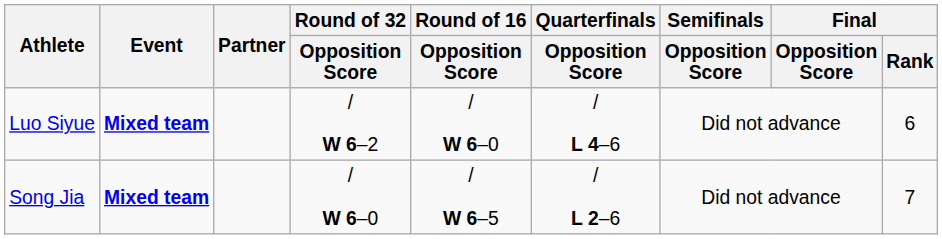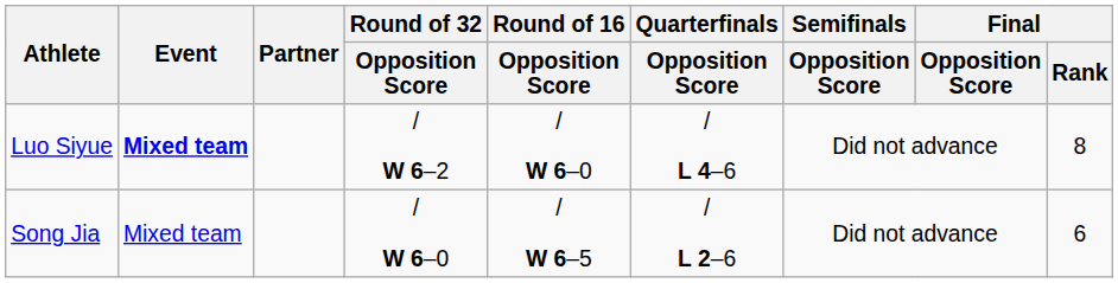 <table class="wikitable" border="1" style="font-size:90%">
 <tr>
 <th rowspan=2>Athlete</th>
 <th rowspan=2>Event</th>
 <th rowspan=2>Partner</th>
 <th>Round of 32</th>
 <th>Round of 16</th>
 <th>Quarterfinals</th>
 <th>Semifinals</th>
 <th colspan=2>Final</th>
 </tr>
 <tr>
 <th>Opposition<br>Score</th>
 <th>Opposition<br>Score</th>
 <th>Opposition<br>Score</th>
 <th>Opposition<br>Score</th>
 <th>Opposition<br>Score</th>
 <th>Rank</th>
 </tr>
 <tr>
 <td><a href='#'>Luo Siyue</a></td>
 <td><strong><a href='#'>Mixed team</a></strong></td>
 <td></td>
 <td align=center>/ <br>  <br> <strong>W</strong> <strong>6</strong>–2</td>
 <td align=center>/ <br>  <br> <strong>W</strong> <strong>6</strong>–0</td>
 <td align=center>/ <br>  <br> <strong>L</strong> <strong>4</strong>–6</td>
 <td colspan=2 align=center>Did not advance</td>
-<td align=center>6</td>
+<td align=center>8</td>
 </tr>
 <tr>
 <td><a href='#'>Song Jia</a></td>
-<td><strong><a href='#'>Mixed team</a></strong></td>
+<td><a href='#'>Mixed team</a></td>
 <td></td>
 <td align=center>/ <br>  <br> <strong>W</strong> <strong>6</strong>–0</td>
 <td align=center>/ <br>  <br> <strong>W</strong> <strong>6</strong>–5</td>
 <td align=center>/ <br>  <br> <strong>L</strong> <strong>2</strong>–6</td>
 <td colspan=2 align=center>Did not advance</td>
-<td align=center>7</td>
+<td align=center>6</td>
 </tr>
 </table>
